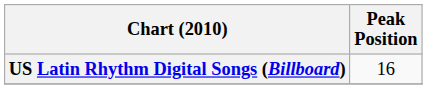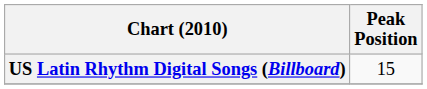 <table class="wikitable plainrowheaders" style="text-align:center;">
 <tr>
 <th scope="col">Chart (2010)</th>
 <th scope="col">Peak <br> Position</th>
 </tr>
 <tr>
 <th scope="row">US <a href='#'>Latin Rhythm Digital Songs</a> (<em><a href='#'>Billboard</a></em>)</th>
-<td style="text-align:center;">16</td>
+<td style="text-align:center;">15</td>
 </tr>
 <tr>
 </tr>
 </table>
